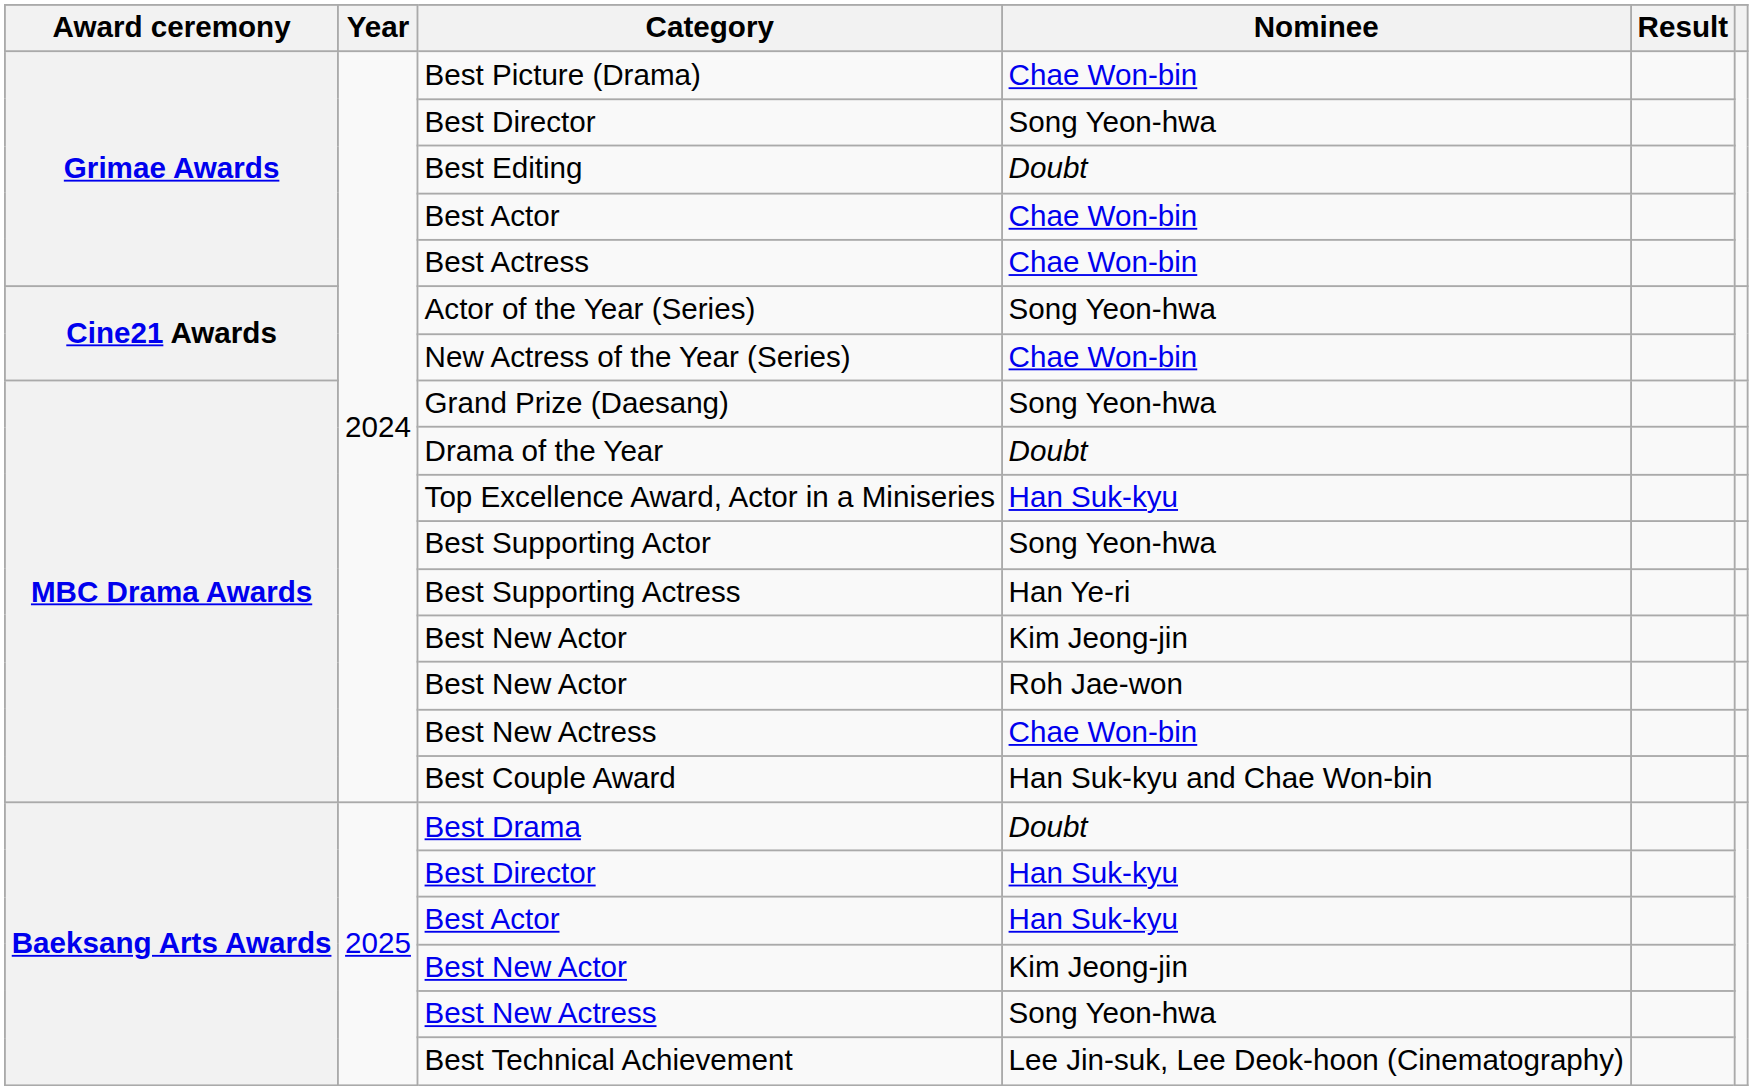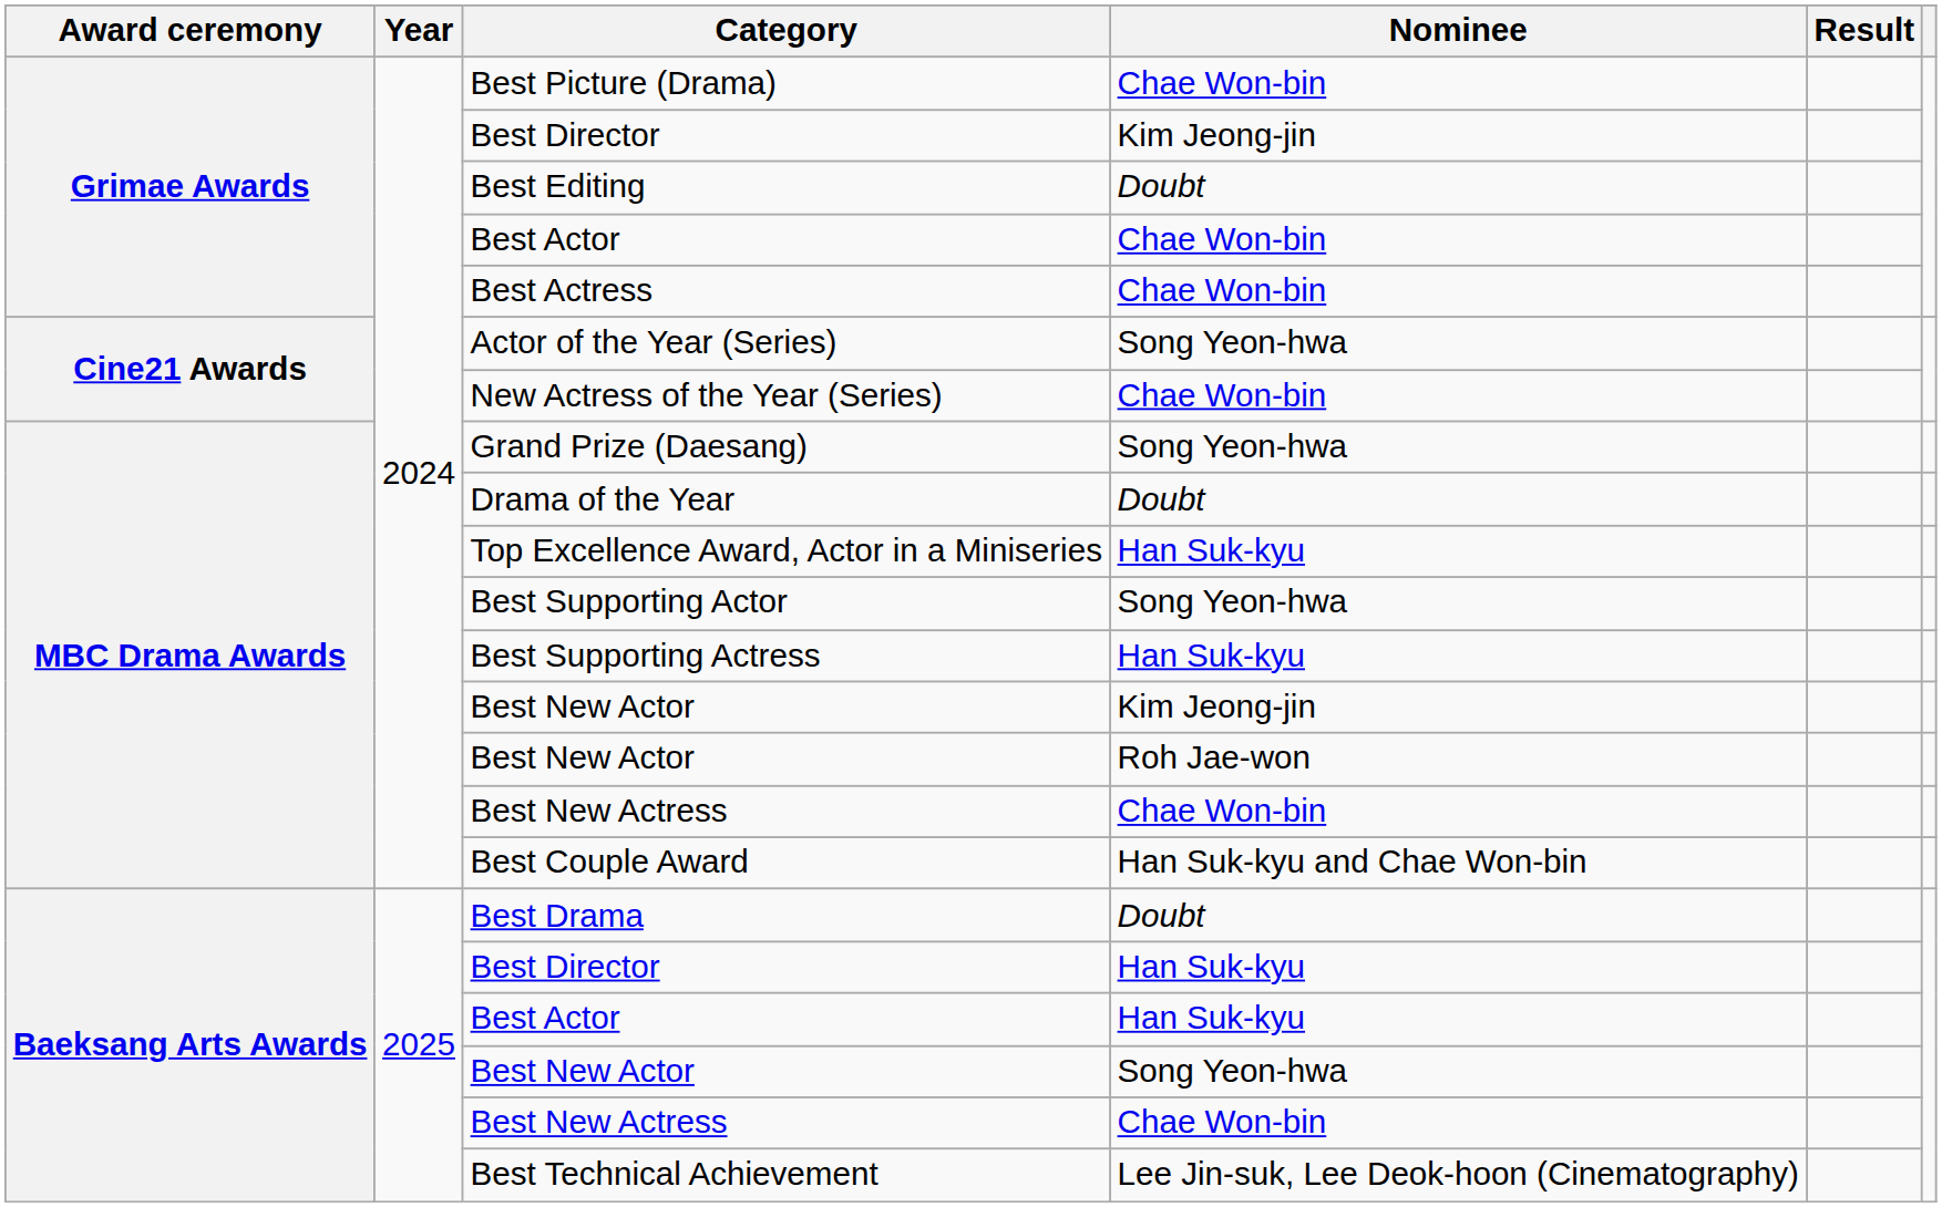 <table class="wikitable plainrowheaders sortable">
 <tr>
 <th scope="col">Award ceremony</th>
 <th scope="col">Year</th>
 <th scope="col">Category</th>
 <th scope="col">Nominee</th>
 <th scope="col">Result</th>
 <th scope="col" class="unsortable"></th>
 </tr>
 <tr>
 <th scope="row" rowspan="5"><a href='#'>Grimae Awards</a></th>
 <td rowspan="16" style="text-align:center">2024</td>
 <td>Best Picture (Drama)</td>
 <td><a href='#'>Chae Won-bin</a></td>
 <td></td>
 <td rowspan="5" style="text-align:center"></td>
 </tr>
 <tr>
 <td>Best Director</td>
-<td>Song Yeon-hwa</td>
+<td>Kim Jeong-jin</td>
 <td></td>
 </tr>
 <tr>
 <td>Best Editing</td>
 <td><em>Doubt</em></td>
 <td></td>
 </tr>
 <tr>
 <td>Best Actor</td>
 <td><a href='#'>Chae Won-bin</a></td>
 <td></td>
 </tr>
 <tr>
 <td>Best Actress</td>
 <td><a href='#'>Chae Won-bin</a></td>
 <td></td>
 </tr>
 <tr>
 <th scope="row" rowspan="2"><a href='#'>Cine21</a> Awards</th>
 <td>Actor of the Year (Series)</td>
 <td>Song Yeon-hwa</td>
 <td></td>
 <td rowspan="2"></td>
 </tr>
 <tr>
 <td>New Actress of the Year (Series)</td>
 <td><a href='#'>Chae Won-bin</a></td>
 <td></td>
 </tr>
 <tr>
 <th scope="row" rowspan="9"><a href='#'>MBC Drama Awards</a></th>
 <td>Grand Prize (Daesang)</td>
 <td>Song Yeon-hwa</td>
 <td></td>
 <td></td>
 </tr>
 <tr>
 <td>Drama of the Year</td>
 <td><em>Doubt</em></td>
 <td></td>
 <td></td>
 </tr>
 <tr>
 <td>Top Excellence Award, Actor in a Miniseries</td>
 <td><a href='#'>Han Suk-kyu</a></td>
 <td></td>
 <td></td>
 </tr>
 <tr>
 <td>Best Supporting Actor</td>
 <td>Song Yeon-hwa</td>
 <td></td>
 <td></td>
 </tr>
 <tr>
 <td>Best Supporting Actress</td>
-<td>Han Ye-ri</td>
+<td><a href='#'>Han Suk-kyu</a></td>
 <td></td>
 <td></td>
 </tr>
 <tr>
 <td>Best New Actor</td>
 <td>Kim Jeong-jin</td>
 <td></td>
 <td></td>
 </tr>
 <tr>
 <td>Best New Actor</td>
 <td>Roh Jae-won</td>
 <td></td>
 <td></td>
 </tr>
 <tr>
 <td>Best New Actress</td>
 <td><a href='#'>Chae Won-bin</a></td>
 <td></td>
 <td></td>
 </tr>
 <tr>
 <td>Best Couple Award</td>
 <td>Han Suk-kyu and Chae Won-bin</td>
 <td></td>
 <td></td>
 </tr>
 <tr>
 <th scope="row" rowspan="6"><a href='#'>Baeksang Arts Awards</a></th>
 <td rowspan="6" style="text-align:center"><a href='#'>2025</a></td>
 <td><a href='#'>Best Drama</a></td>
 <td><em>Doubt</em></td>
 <td></td>
 <td rowspan="6" style="text-align:center"></td>
 </tr>
 <tr>
 <td><a href='#'>Best Director</a></td>
 <td><a href='#'>Han Suk-kyu</a></td>
 <td></td>
 </tr>
 <tr>
 <td><a href='#'>Best Actor</a></td>
 <td><a href='#'>Han Suk-kyu</a></td>
 <td></td>
 </tr>
 <tr>
 <td><a href='#'>Best New Actor</a></td>
-<td>Kim Jeong-jin</td>
+<td>Song Yeon-hwa</td>
 <td></td>
 </tr>
 <tr>
 <td><a href='#'>Best New Actress</a></td>
-<td>Song Yeon-hwa</td>
+<td><a href='#'>Chae Won-bin</a></td>
 <td></td>
 </tr>
 <tr>
 <td>Best Technical Achievement</td>
 <td>Lee Jin-suk, Lee Deok-hoon (Cinematography)</td>
 <td></td>
 </tr>
 </table>
